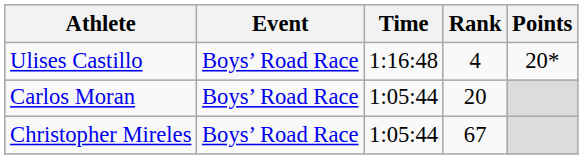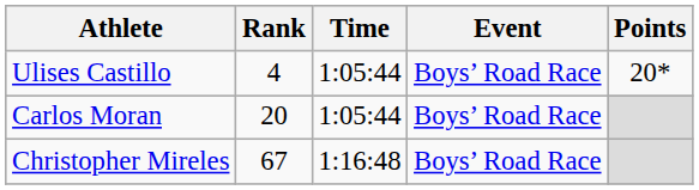 <table class="wikitable" border="1" style="font-size:90%">
 <tr>
 <th>Athlete</th>
+<th>Rank</th>
+<th>Time</th>
 <th>Event</th>
-<th>Time</th>
-<th>Rank</th>
 <th>Points</th>
 </tr>
 <tr>
 <td><a href='#'>Ulises Castillo</a></td>
+<td align=center>4</td>
+<td align=center>1:05:44</td>
 <td><a href='#'>Boys’ Road Race</a></td>
-<td align=center>1:16:48</td>
-<td align=center>4</td>
 <td align=center>20*</td>
 </tr>
 <tr>
 <td><a href='#'>Carlos Moran</a></td>
+<td align=center>20</td>
+<td align=center>1:05:44</td>
 <td><a href='#'>Boys’ Road Race</a></td>
-<td align=center>1:05:44</td>
-<td align=center>20</td>
 <td bgcolor=#DCDCDC></td>
 </tr>
 <tr>
 <td><a href='#'>Christopher Mireles</a></td>
+<td align=center>67</td>
+<td align=center>1:16:48</td>
 <td><a href='#'>Boys’ Road Race</a></td>
-<td align=center>1:05:44</td>
-<td align=center>67</td>
 <td bgcolor=#DCDCDC></td>
 </tr>
 </table>
